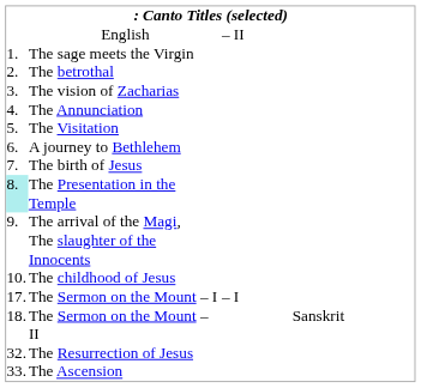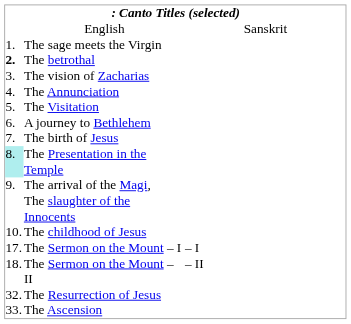 <table style="float: right; border: 1px solid darkgray; margin: .46em; font-size: 90%;" border="0" cellpadding="0" cellspacing="0">
 <tr>
 <td colspan="3" align="center"><strong><em><em> : Canto Titles (selected)<strong></td>
 </tr>
 <tr valign="top">
 <td width="20"></td>
 <td width="175" align="center">English</td>
-<td> – II</td>
+<td width="175" align="center">Sanskrit</td>
 </tr>
 <tr valign="top">
 <td>1.</td>
 <td>The sage meets the Virgin</td>
 <td></td>
 </tr>
 <tr valign="top">
-<td>2.</td>
+<td><strong>2.</strong></td>
 <td>The <a href='#'>betrothal</a></td>
 <td></td>
 </tr>
 <tr valign="top">
 <td>3.</td>
 <td>The vision of <a href='#'>Zacharias</a></td>
 <td></td>
 </tr>
 <tr valign="top">
 <td>4.</td>
 <td>The <a href='#'>Annunciation</a></td>
 <td></td>
 </tr>
 <tr valign="top">
 <td>5.</td>
 <td>The <a href='#'>Visitation</a></td>
 <td></td>
 </tr>
 <tr valign="top">
 <td>6.</td>
 <td>A journey to <a href='#'>Bethlehem</a></td>
 <td></td>
 </tr>
 <tr valign="top">
 <td>7.</td>
 <td>The birth of <a href='#'>Jesus</a></td>
 <td></td>
 </tr>
 <tr valign="top">
 <td style="background: paleturquoise;">8.</td>
 <td>The <a href='#'>Presentation in the Temple</a></td>
 <td></td>
 </tr>
 <tr valign="top">
 <td>9.</td>
 <td>The arrival of the <a href='#'>Magi</a>,<br>The <a href='#'>slaughter of the Innocents</a></td>
 <td></td>
 </tr>
 <tr valign="top">
 <td>10.</td>
 <td>The <a href='#'>childhood of Jesus</a></td>
 <td></td>
 </tr>
 <tr valign="top">
 <td>17.</td>
 <td>The <a href='#'>Sermon on the Mount</a> – I</td>
 <td> – I</td>
 </tr>
 <tr valign="top">
 <td>18.</td>
 <td>The <a href='#'>Sermon on the Mount</a> – II</td>
-<td width="175" align="center">Sanskrit</td>
+<td> – II</td>
 </tr>
 <tr valign="top">
 <td>32.</td>
 <td>The <a href='#'>Resurrection of Jesus</a></td>
 <td></td>
 </tr>
 <tr valign="top">
 <td>33.</td>
 <td>The <a href='#'>Ascension</a></td>
 <td></td>
 </tr>
 </table>
